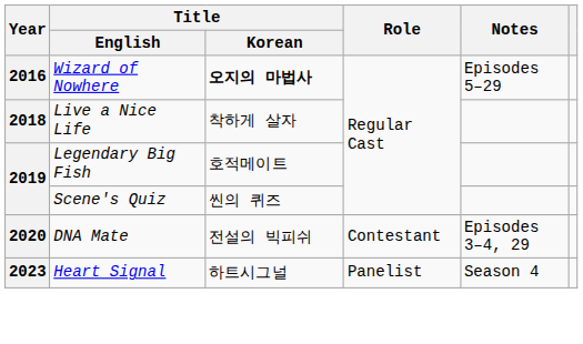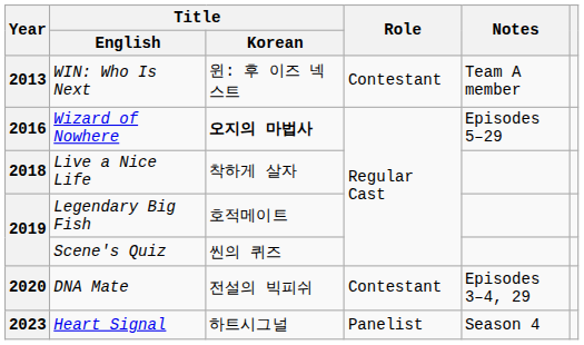 <table class="wikitable sortable plainrowheaders">
 <tr>
 <th scope="col" rowspan="2">Year</th>
 <th scope="col" colspan="2">Title</th>
 <th scope="col" rowspan="2" style="width:7em;">Role</th>
 <th scope="col" rowspan="2" style="width:6.5em;">Notes</th>
 <th scope="col" rowspan="2" class="unsortable"></th>
 </tr>
 <tr>
 <th scope="col" style="width:9.5em;">English</th>
 <th scope="col" style="width:8.4em;">Korean</th>
+</tr>
+<tr>
+<th scope="row">2013</th>
+<td><em>WIN: Who Is Next</em></td>
+<td>윈: 후 이즈 넥스트</td>
+<td>Contestant</td>
+<td>Team A member</td>
+<td style="text-align:center"></td>
 </tr>
 <tr>
 <th scope="row">2016</th>
 <td><em><a href='#'>Wizard of Nowhere</a></em></td>
 <td><strong>오지의 마법사</strong></td>
 <td rowspan="4">Regular Cast</td>
 <td>Episodes 5–29</td>
 <td style="text-align:center"></td>
 </tr>
 <tr>
 <th scope="row">2018</th>
 <td><em>Live a Nice Life</em></td>
 <td>착하게 살자</td>
 <td></td>
 <td style="text-align:center"></td>
 </tr>
 <tr>
 <th scope="row" rowspan="2">2019</th>
 <td><em>Legendary Big Fish</em></td>
 <td>호적메이트</td>
 <td></td>
 <td style="text-align:center"></td>
 </tr>
 <tr>
 <td><em>Scene's Quiz</em></td>
 <td>씬의 퀴즈</td>
 <td></td>
 <td style="text-align:center"></td>
 </tr>
 <tr>
 <th scope="row">2020</th>
 <td><em>DNA Mate</em></td>
 <td>전설의 빅피쉬</td>
 <td>Contestant</td>
 <td>Episodes 3–4, 29</td>
 <td style="text-align:center"></td>
 </tr>
 <tr>
 <th scope="row">2023</th>
 <td><em><a href='#'>Heart Signal</a></em></td>
 <td>하트시그널</td>
 <td>Panelist</td>
 <td>Season 4</td>
 <td style="text-align:center"></td>
 </tr>
 </table>
